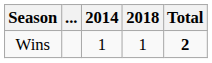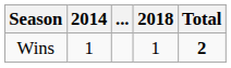 <table class="wikitable">
 <tr>
 <th>Season</th>
+<th>2014</th>
 <th>...</th>
-<th>2014</th>
 <th>2018</th>
 <th><strong>Total</strong></th>
 </tr>
 <tr align="center">
 <td>Wins</td>
+<td>1</td>
 <td></td>
-<td>1</td>
 <td>1</td>
 <td><strong>2</strong></td>
 </tr>
 </table>
